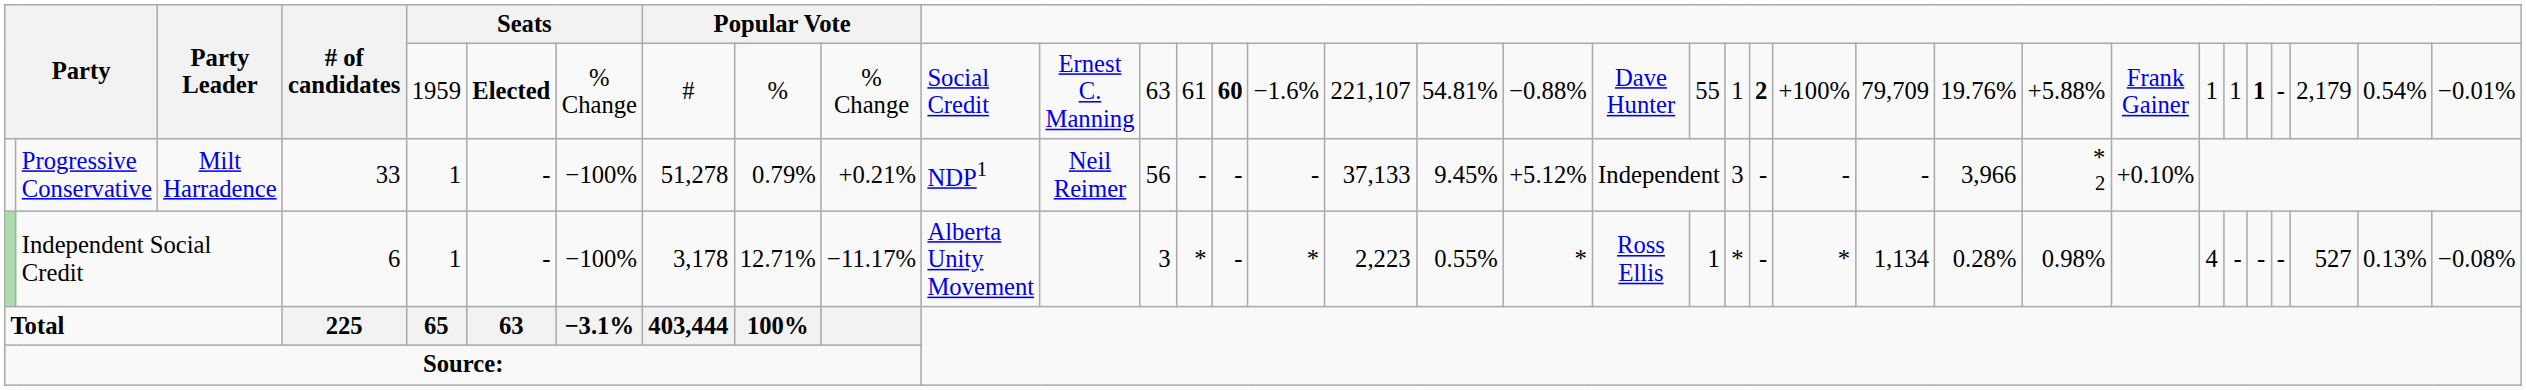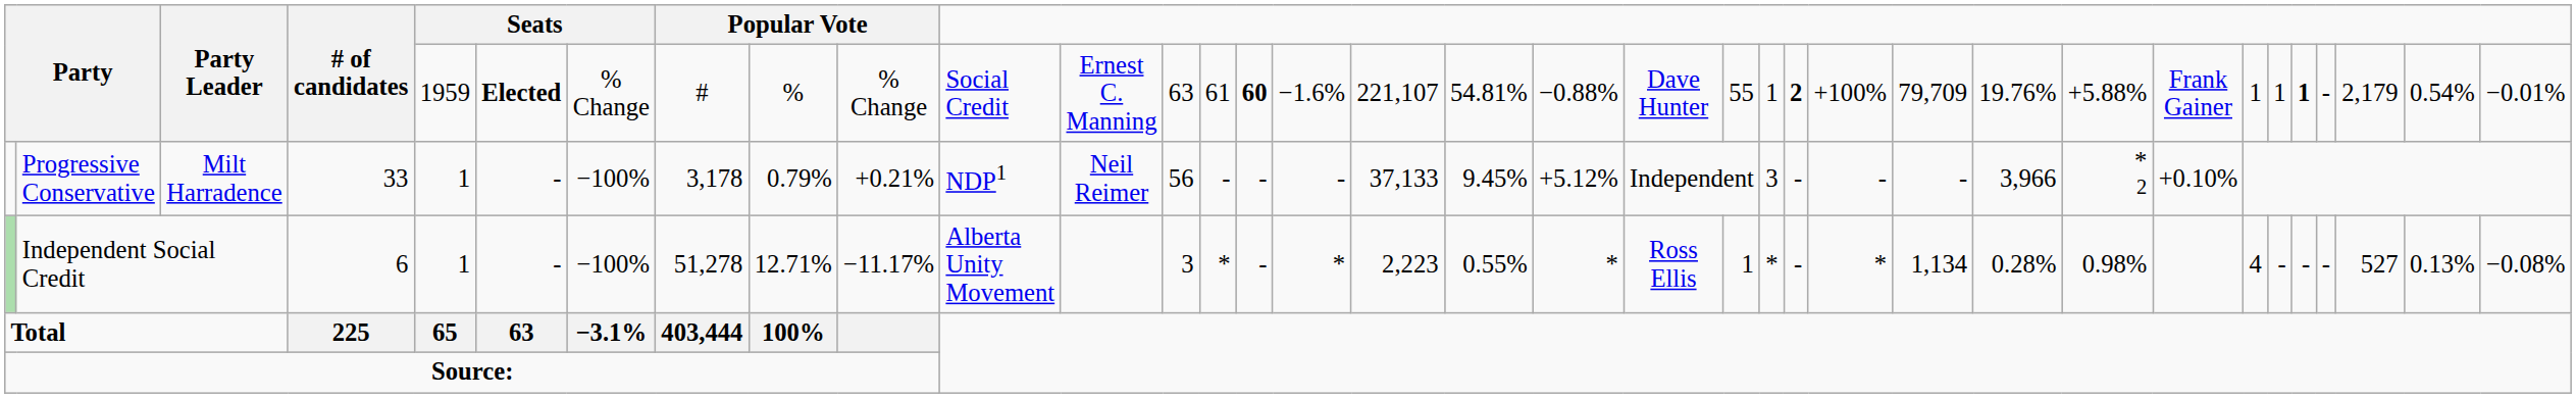 <table class="wikitable">
 <tr>
 <th rowspan=2 colspan=2>Party</th>
 <th rowspan=2>Party Leader</th>
 <th rowspan=2># of<br>candidates</th>
 <th colspan=3>Seats</th>
 <th colspan=3>Popular Vote</th>
 </tr>
 <tr>
 <td align="center">1959</td>
 <td align="center"><strong>Elected</strong></td>
 <td align="center">% Change</td>
 <td align="center">#</td>
 <td align="center">%</td>
 <td align="center">% Change<br></td>
 <td><a href='#'>Social Credit</a></td>
 <td align="center"><a href='#'>Ernest C. Manning</a></td>
 <td align="right">63</td>
 <td align="right">61</td>
 <td align="right"><strong>60</strong></td>
 <td align="right">−1.6%</td>
 <td align="right">221,107</td>
 <td align="right">54.81%</td>
 <td align="right">−0.88%<br></td>
 <td align="center"><a href='#'>Dave Hunter</a></td>
 <td align="right">55</td>
 <td align="right">1</td>
 <td align="right"><strong>2</strong></td>
 <td align="right">+100%</td>
 <td align="right">79,709</td>
 <td align="right">19.76%</td>
 <td align="right">+5.88%<br></td>
 <td align="center"><a href='#'>Frank Gainer</a></td>
 <td align="right">1</td>
 <td align="right">1</td>
 <td align="right"><strong>1</strong></td>
 <td align="right">-</td>
 <td align="right">2,179</td>
 <td align="right">0.54%</td>
 <td align="right">−0.01%</td>
 </tr>
 <tr>
 <td></td>
 <td><a href='#'>Progressive Conservative</a></td>
 <td align="center"><a href='#'>Milt Harradence</a></td>
 <td align="right">33</td>
 <td align="right">1</td>
 <td align="right">-</td>
 <td align="right">−100%</td>
-<td align="right">51,278</td>
+<td align="right">3,178</td>
 <td align="right">0.79%</td>
 <td align="right">+0.21%<br></td>
 <td><a href='#'>NDP</a><sup>1</sup></td>
 <td align="center"><a href='#'>Neil Reimer</a></td>
 <td align="right">56</td>
 <td align="right">-</td>
 <td align="right">-</td>
 <td align="right">-</td>
 <td align="right">37,133</td>
 <td align="right">9.45%</td>
 <td align="right">+5.12%<br></td>
 <td colspan=2>Independent</td>
 <td align="right">3</td>
 <td align="right">-</td>
 <td align="right">-</td>
 <td align="right">-</td>
 <td align="right">3,966</td>
 <td align="right">*<br><sup>2</sup></td>
 <td align="right">+0.10%</td>
 </tr>
 <tr>
 <td bgcolor="#ACDEAD"></td>
 <td colspan=2>Independent Social Credit</td>
 <td align="right">6</td>
 <td align="right">1</td>
 <td align="right">-</td>
 <td align="right">−100%</td>
-<td align="right">3,178</td>
+<td align="right">51,278</td>
 <td align="right">12.71%</td>
 <td align="right">−11.17%<br></td>
 <td><a href='#'>Alberta Unity Movement</a></td>
 <td align="center"></td>
 <td align="right">3</td>
 <td align="right">*</td>
 <td align="right">-</td>
 <td align="right">*</td>
 <td align="right">2,223</td>
 <td align="right">0.55%</td>
 <td align="right">*<br></td>
 <td align="center"><a href='#'>Ross Ellis</a></td>
 <td align="right">1</td>
 <td align="right">*</td>
 <td align="right">-</td>
 <td align="right">*</td>
 <td align="right">1,134</td>
 <td align="right">0.28%</td>
 <td align="right">0.98%</td>
 <td align="center"></td>
 <td align="right">4</td>
 <td align="right">-</td>
 <td align="right">-</td>
 <td align="right">-</td>
 <td align="right">527</td>
 <td align="right">0.13%</td>
 <td align="right">−0.08%</td>
 </tr>
 <tr>
 <td colspan=3><strong>Total</strong></td>
 <th align="right">225</th>
 <th align="right">65</th>
 <th align="right">63</th>
 <th align="right">−3.1%</th>
 <th align="right">403,444</th>
 <th align="right">100%</th>
 <th> </th>
 </tr>
 <tr>
 <td align="center" colspan=10><strong>Source:</strong> </td>
 </tr>
 </table>
